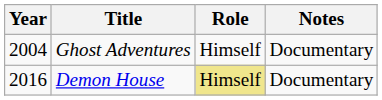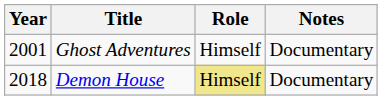 <table class="wikitable sortable">
 <tr>
 <th>Year</th>
 <th>Title</th>
 <th>Role</th>
 <th class="unsortable">Notes</th>
 </tr>
 <tr>
-<td>2004</td>
+<td>2001</td>
 <td><em>Ghost Adventures</em></td>
 <td>Himself</td>
 <td>Documentary</td>
 </tr>
 <tr>
-<td>2016</td>
+<td>2018</td>
 <td><em><a href='#'>Demon House</a></em></td>
 <td style="background: khaki;">Himself</td>
 <td>Documentary</td>
 </tr>
 </table>
